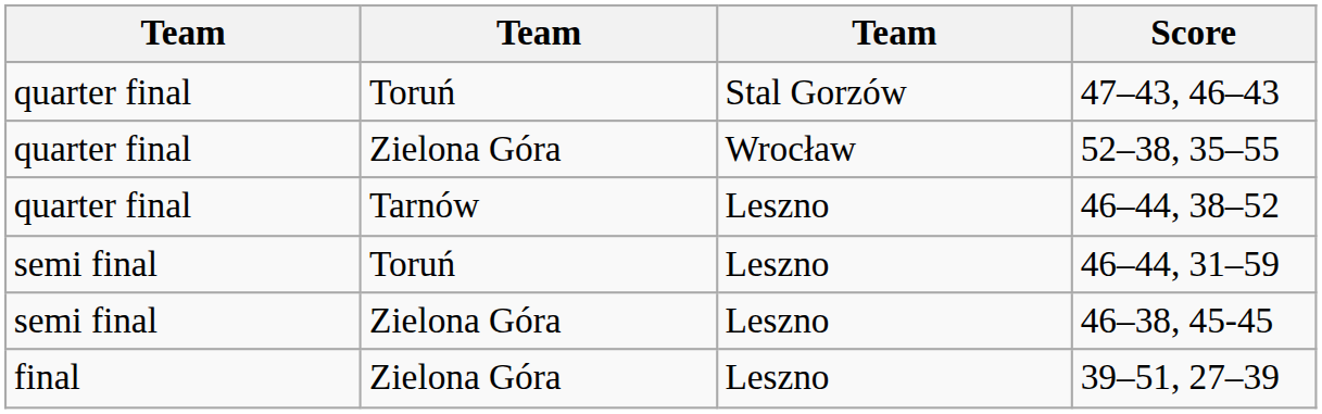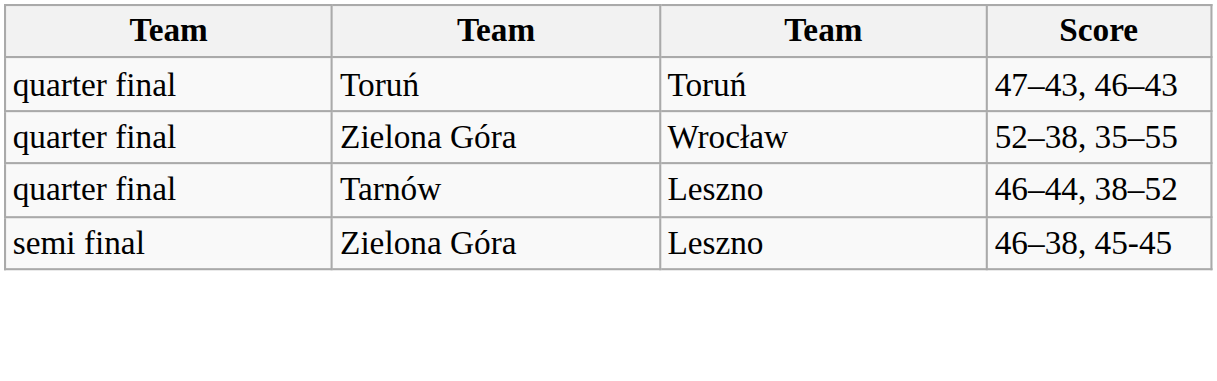 <table class="wikitable" style="font-size: 100%">
 <tr>
 <th width=150>Team</th>
 <th width=150>Team</th>
 <th width=150>Team</th>
 <th width=100>Score</th>
 </tr>
 <tr>
 <td>quarter final</td>
 <td>Toruń</td>
-<td>Stal Gorzów</td>
+<td>Toruń</td>
 <td>47–43, 46–43</td>
 </tr>
 <tr>
 <td>quarter final</td>
 <td>Zielona Góra</td>
 <td>Wrocław</td>
 <td>52–38, 35–55</td>
 </tr>
 <tr>
 <td>quarter final</td>
 <td>Tarnów</td>
 <td>Leszno</td>
 <td>46–44, 38–52</td>
 </tr>
 <tr>
 <td>semi final</td>
-<td>Toruń</td>
-<td>Leszno</td>
-<td>46–44, 31–59</td>
-</tr>
-<tr>
-<td>semi final</td>
 <td>Zielona Góra</td>
 <td>Leszno</td>
 <td>46–38, 45-45</td>
 </tr>
-<tr>
-<td>final</td>
-<td>Zielona Góra</td>
-<td>Leszno</td>
-<td>39–51, 27–39</td>
-</tr>
 </table>
